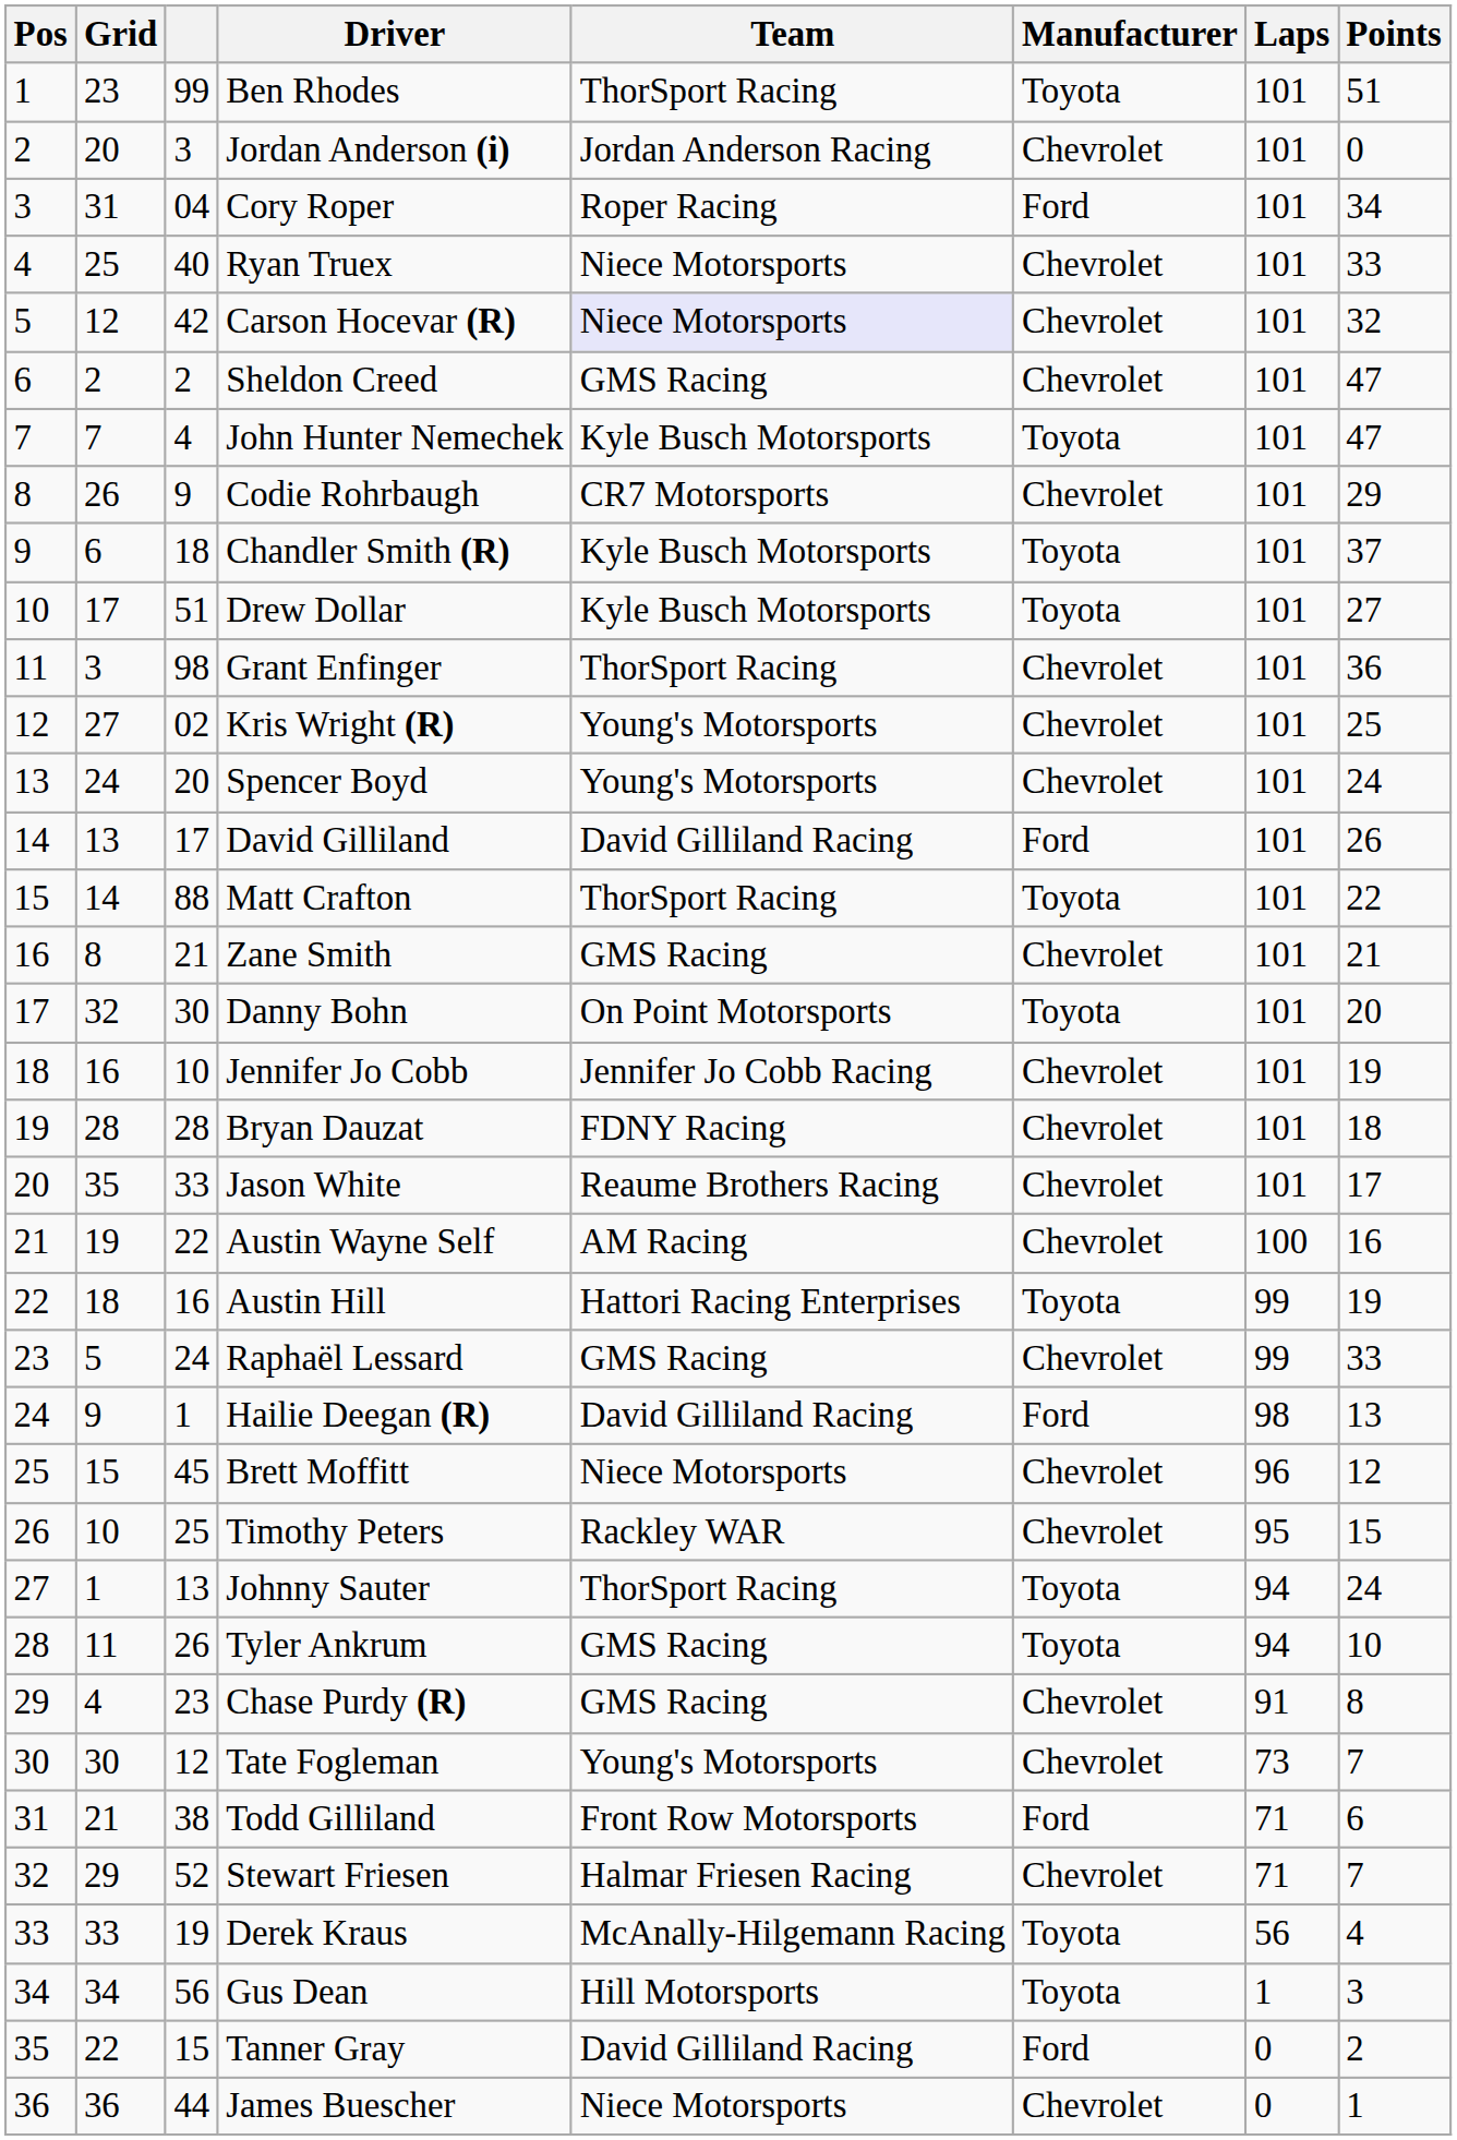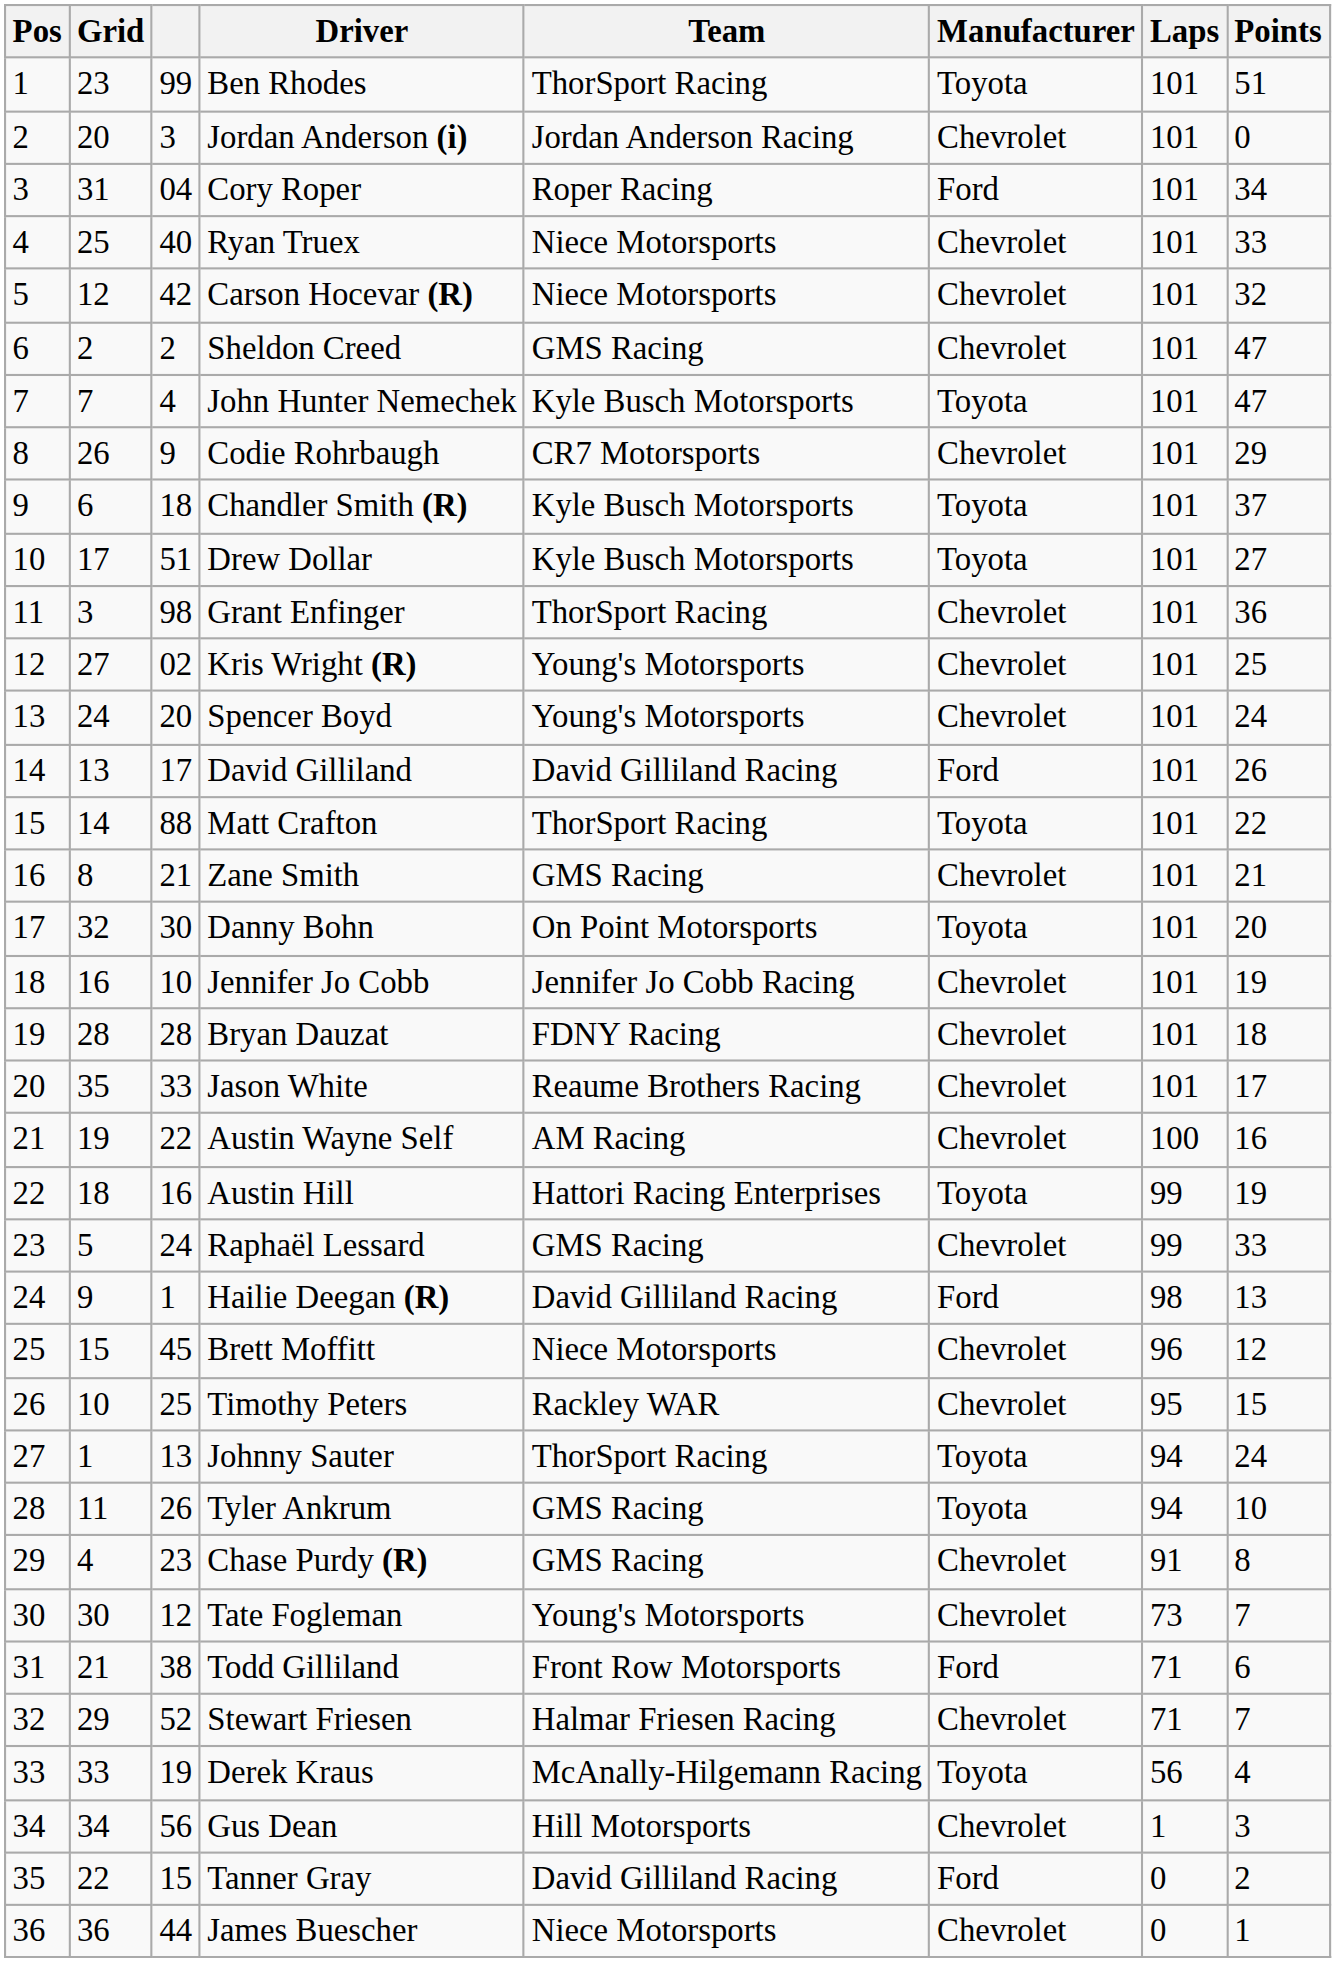 <table class="wikitable" style="font-size:98%">
 <tr>
 <th>Pos</th>
 <th>Grid</th>
 <th></th>
 <th>Driver</th>
 <th>Team</th>
 <th>Manufacturer</th>
 <th>Laps</th>
 <th>Points</th>
 </tr>
 <tr>
 <td>1</td>
 <td>23</td>
 <td>99</td>
 <td>Ben Rhodes</td>
 <td>ThorSport Racing</td>
 <td>Toyota</td>
 <td>101</td>
 <td>51</td>
 </tr>
 <tr>
 <td>2</td>
 <td>20</td>
 <td>3</td>
 <td>Jordan Anderson <strong>(i)</strong></td>
 <td>Jordan Anderson Racing</td>
 <td>Chevrolet</td>
 <td>101</td>
 <td>0</td>
 </tr>
 <tr>
 <td>3</td>
 <td>31</td>
 <td>04</td>
 <td>Cory Roper</td>
 <td>Roper Racing</td>
 <td>Ford</td>
 <td>101</td>
 <td>34</td>
 </tr>
 <tr>
 <td>4</td>
 <td>25</td>
 <td>40</td>
 <td>Ryan Truex</td>
 <td>Niece Motorsports</td>
 <td>Chevrolet</td>
 <td>101</td>
 <td>33</td>
 </tr>
 <tr>
 <td>5</td>
 <td>12</td>
 <td>42</td>
 <td>Carson Hocevar <strong>(R)</strong></td>
-<td style="background: lavender;">Niece Motorsports</td>
+<td>Niece Motorsports</td>
 <td>Chevrolet</td>
 <td>101</td>
 <td>32</td>
 </tr>
 <tr>
 <td>6</td>
 <td>2</td>
 <td>2</td>
 <td>Sheldon Creed</td>
 <td>GMS Racing</td>
 <td>Chevrolet</td>
 <td>101</td>
 <td>47</td>
 </tr>
 <tr>
 <td>7</td>
 <td>7</td>
 <td>4</td>
 <td>John Hunter Nemechek</td>
 <td>Kyle Busch Motorsports</td>
 <td>Toyota</td>
 <td>101</td>
 <td>47</td>
 </tr>
 <tr>
 <td>8</td>
 <td>26</td>
 <td>9</td>
 <td>Codie Rohrbaugh</td>
 <td>CR7 Motorsports</td>
 <td>Chevrolet</td>
 <td>101</td>
 <td>29</td>
 </tr>
 <tr>
 <td>9</td>
 <td>6</td>
 <td>18</td>
 <td>Chandler Smith <strong>(R)</strong></td>
 <td>Kyle Busch Motorsports</td>
 <td>Toyota</td>
 <td>101</td>
 <td>37</td>
 </tr>
 <tr>
 <td>10</td>
 <td>17</td>
 <td>51</td>
 <td>Drew Dollar</td>
 <td>Kyle Busch Motorsports</td>
 <td>Toyota</td>
 <td>101</td>
 <td>27</td>
 </tr>
 <tr>
 <td>11</td>
 <td>3</td>
 <td>98</td>
 <td>Grant Enfinger</td>
 <td>ThorSport Racing</td>
 <td>Chevrolet</td>
 <td>101</td>
 <td>36</td>
 </tr>
 <tr>
 <td>12</td>
 <td>27</td>
 <td>02</td>
 <td>Kris Wright <strong>(R)</strong></td>
 <td>Young's Motorsports</td>
 <td>Chevrolet</td>
 <td>101</td>
 <td>25</td>
 </tr>
 <tr>
 <td>13</td>
 <td>24</td>
 <td>20</td>
 <td>Spencer Boyd</td>
 <td>Young's Motorsports</td>
 <td>Chevrolet</td>
 <td>101</td>
 <td>24</td>
 </tr>
 <tr>
 <td>14</td>
 <td>13</td>
 <td>17</td>
 <td>David Gilliland</td>
 <td>David Gilliland Racing</td>
 <td>Ford</td>
 <td>101</td>
 <td>26</td>
 </tr>
 <tr>
 <td>15</td>
 <td>14</td>
 <td>88</td>
 <td>Matt Crafton</td>
 <td>ThorSport Racing</td>
 <td>Toyota</td>
 <td>101</td>
 <td>22</td>
 </tr>
 <tr>
 <td>16</td>
 <td>8</td>
 <td>21</td>
 <td>Zane Smith</td>
 <td>GMS Racing</td>
 <td>Chevrolet</td>
 <td>101</td>
 <td>21</td>
 </tr>
 <tr>
 <td>17</td>
 <td>32</td>
 <td>30</td>
 <td>Danny Bohn</td>
 <td>On Point Motorsports</td>
 <td>Toyota</td>
 <td>101</td>
 <td>20</td>
 </tr>
 <tr>
 <td>18</td>
 <td>16</td>
 <td>10</td>
 <td>Jennifer Jo Cobb</td>
 <td>Jennifer Jo Cobb Racing</td>
 <td>Chevrolet</td>
 <td>101</td>
 <td>19</td>
 </tr>
 <tr>
 <td>19</td>
 <td>28</td>
 <td>28</td>
 <td>Bryan Dauzat</td>
 <td>FDNY Racing</td>
 <td>Chevrolet</td>
 <td>101</td>
 <td>18</td>
 </tr>
 <tr>
 <td>20</td>
 <td>35</td>
 <td>33</td>
 <td>Jason White</td>
 <td>Reaume Brothers Racing</td>
 <td>Chevrolet</td>
 <td>101</td>
 <td>17</td>
 </tr>
 <tr>
 <td>21</td>
 <td>19</td>
 <td>22</td>
 <td>Austin Wayne Self</td>
 <td>AM Racing</td>
 <td>Chevrolet</td>
 <td>100</td>
 <td>16</td>
 </tr>
 <tr>
 <td>22</td>
 <td>18</td>
 <td>16</td>
 <td>Austin Hill</td>
 <td>Hattori Racing Enterprises</td>
 <td>Toyota</td>
 <td>99</td>
 <td>19</td>
 </tr>
 <tr>
 <td>23</td>
 <td>5</td>
 <td>24</td>
 <td>Raphaël Lessard</td>
 <td>GMS Racing</td>
 <td>Chevrolet</td>
 <td>99</td>
 <td>33</td>
 </tr>
 <tr>
 <td>24</td>
 <td>9</td>
 <td>1</td>
 <td>Hailie Deegan <strong>(R)</strong></td>
 <td>David Gilliland Racing</td>
 <td>Ford</td>
 <td>98</td>
 <td>13</td>
 </tr>
 <tr>
 <td>25</td>
 <td>15</td>
 <td>45</td>
 <td>Brett Moffitt</td>
 <td>Niece Motorsports</td>
 <td>Chevrolet</td>
 <td>96</td>
 <td>12</td>
 </tr>
 <tr>
 <td>26</td>
 <td>10</td>
 <td>25</td>
 <td>Timothy Peters</td>
 <td>Rackley WAR</td>
 <td>Chevrolet</td>
 <td>95</td>
 <td>15</td>
 </tr>
 <tr>
 <td>27</td>
 <td>1</td>
 <td>13</td>
 <td>Johnny Sauter</td>
 <td>ThorSport Racing</td>
 <td>Toyota</td>
 <td>94</td>
 <td>24</td>
 </tr>
 <tr>
 <td>28</td>
 <td>11</td>
 <td>26</td>
 <td>Tyler Ankrum</td>
 <td>GMS Racing</td>
 <td>Toyota</td>
 <td>94</td>
 <td>10</td>
 </tr>
 <tr>
 <td>29</td>
 <td>4</td>
 <td>23</td>
 <td>Chase Purdy <strong>(R)</strong></td>
 <td>GMS Racing</td>
 <td>Chevrolet</td>
 <td>91</td>
 <td>8</td>
 </tr>
 <tr>
 <td>30</td>
 <td>30</td>
 <td>12</td>
 <td>Tate Fogleman</td>
 <td>Young's Motorsports</td>
 <td>Chevrolet</td>
 <td>73</td>
 <td>7</td>
 </tr>
 <tr>
 <td>31</td>
 <td>21</td>
 <td>38</td>
 <td>Todd Gilliland</td>
 <td>Front Row Motorsports</td>
 <td>Ford</td>
 <td>71</td>
 <td>6</td>
 </tr>
 <tr>
 <td>32</td>
 <td>29</td>
 <td>52</td>
 <td>Stewart Friesen</td>
 <td>Halmar Friesen Racing</td>
 <td>Chevrolet</td>
 <td>71</td>
 <td>7</td>
 </tr>
 <tr>
 <td>33</td>
 <td>33</td>
 <td>19</td>
 <td>Derek Kraus</td>
 <td>McAnally-Hilgemann Racing</td>
 <td>Toyota</td>
 <td>56</td>
 <td>4</td>
 </tr>
 <tr>
 <td>34</td>
 <td>34</td>
 <td>56</td>
 <td>Gus Dean</td>
 <td>Hill Motorsports</td>
-<td>Toyota</td>
+<td>Chevrolet</td>
 <td>1</td>
 <td>3</td>
 </tr>
 <tr>
 <td>35</td>
 <td>22</td>
 <td>15</td>
 <td>Tanner Gray</td>
 <td>David Gilliland Racing</td>
 <td>Ford</td>
 <td>0</td>
 <td>2</td>
 </tr>
 <tr>
 <td>36</td>
 <td>36</td>
 <td>44</td>
 <td>James Buescher</td>
 <td>Niece Motorsports</td>
 <td>Chevrolet</td>
 <td>0</td>
 <td>1</td>
 </tr>
 <tr>
 </tr>
 </table>
